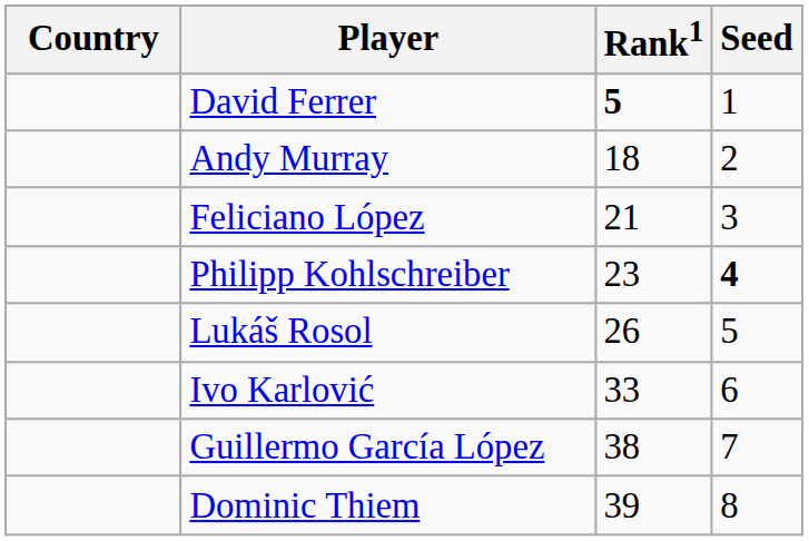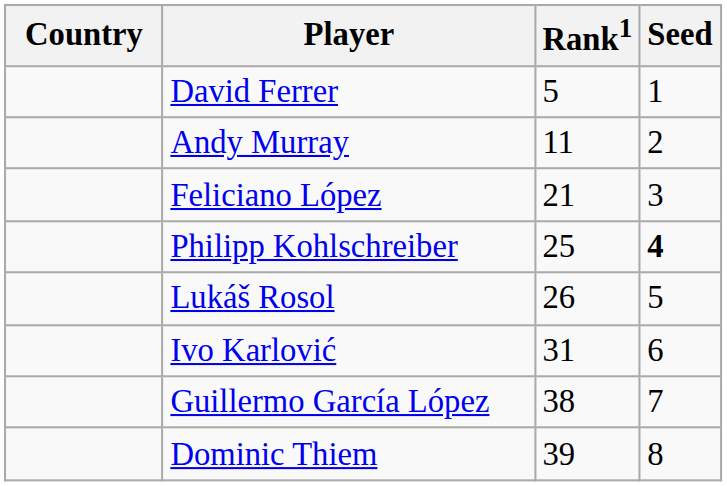 <table class="sortable wikitable">
 <tr>
 <th width="70">Country</th>
 <th width="175">Player</th>
 <th>Rank<sup>1</sup></th>
 <th>Seed</th>
 </tr>
 <tr>
 <td></td>
 <td><a href='#'>David Ferrer</a></td>
-<td><strong>5</strong></td>
+<td>5</td>
 <td>1</td>
 </tr>
 <tr>
 <td></td>
 <td><a href='#'>Andy Murray</a></td>
-<td>18</td>
+<td>11</td>
 <td>2</td>
 </tr>
 <tr>
 <td></td>
 <td><a href='#'>Feliciano López</a></td>
 <td>21</td>
 <td>3</td>
 </tr>
 <tr>
 <td></td>
 <td><a href='#'>Philipp Kohlschreiber</a></td>
-<td>23</td>
+<td>25</td>
 <td><strong>4</strong></td>
 </tr>
 <tr>
 <td></td>
 <td><a href='#'>Lukáš Rosol</a></td>
 <td>26</td>
 <td>5</td>
 </tr>
 <tr>
 <td></td>
 <td><a href='#'>Ivo Karlović</a></td>
-<td>33</td>
+<td>31</td>
 <td>6</td>
 </tr>
 <tr>
 <td></td>
 <td><a href='#'>Guillermo García López</a></td>
 <td>38</td>
 <td>7</td>
 </tr>
 <tr>
 <td></td>
 <td><a href='#'>Dominic Thiem</a></td>
 <td>39</td>
 <td>8</td>
 </tr>
 </table>
